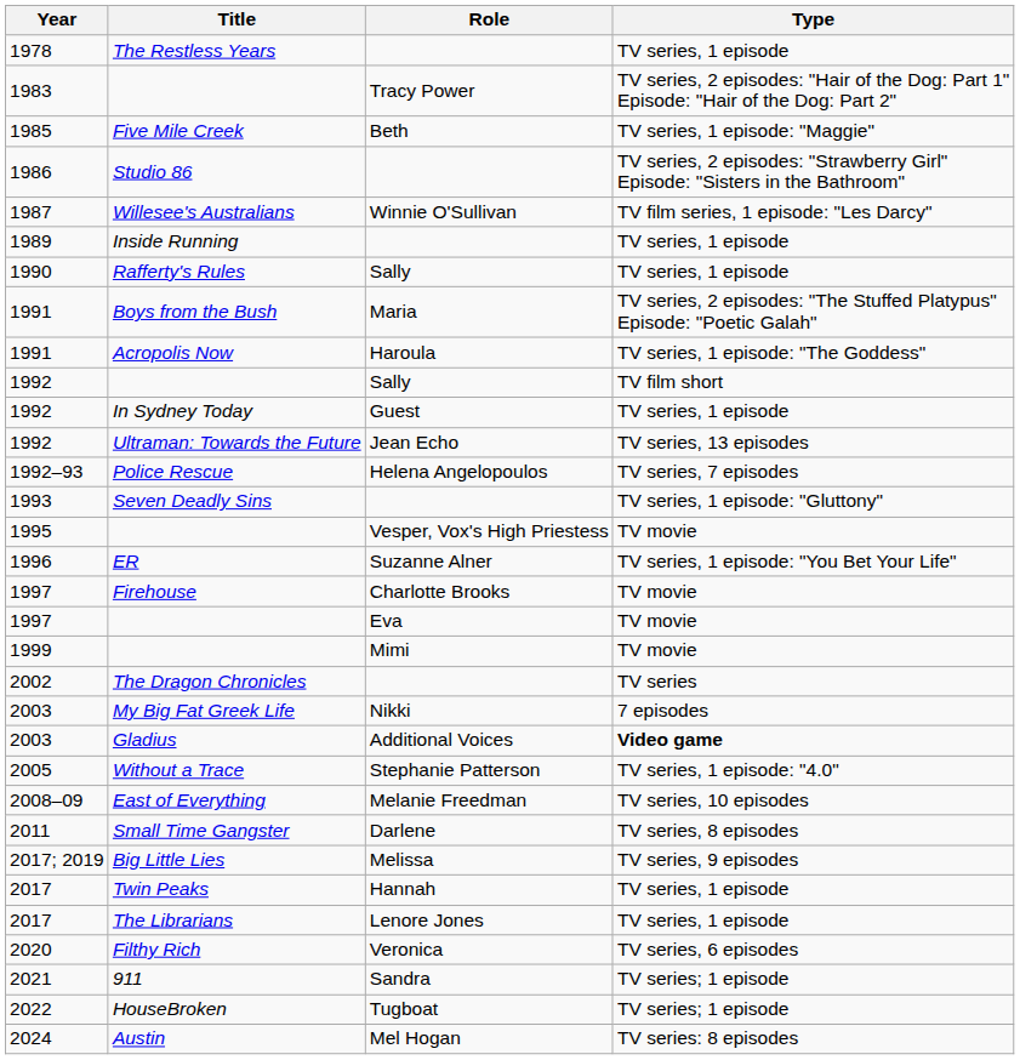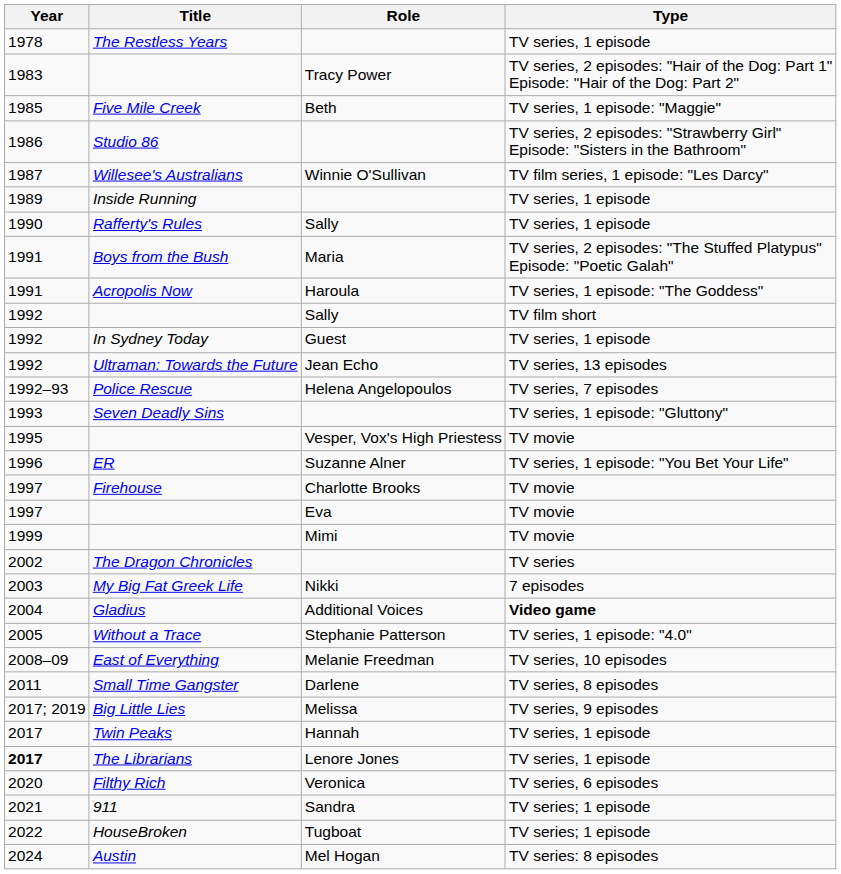 <table class="wikitable sortable">
 <tr>
 <th>Year</th>
 <th>Title</th>
 <th>Role</th>
 <th class="unsortable">Type</th>
 </tr>
 <tr>
 <td>1978</td>
 <td><em><a href='#'>The Restless Years</a></em></td>
 <td></td>
 <td>TV series, 1 episode</td>
 </tr>
 <tr>
 <td>1983</td>
 <td><em></em></td>
 <td>Tracy Power</td>
 <td>TV series, 2 episodes: "Hair of the Dog: Part 1"<br>Episode: "Hair of the Dog: Part 2"</td>
 </tr>
 <tr>
 <td>1985</td>
 <td><em><a href='#'>Five Mile Creek</a></em></td>
 <td>Beth</td>
 <td>TV series, 1 episode: "Maggie"</td>
 </tr>
 <tr>
 <td>1986</td>
 <td><em><a href='#'>Studio 86</a></em></td>
 <td></td>
 <td>TV series, 2 episodes: "Strawberry Girl"<br>Episode: "Sisters in the Bathroom"</td>
 </tr>
 <tr>
 <td>1987</td>
 <td><em><a href='#'>Willesee's Australians</a></em></td>
 <td>Winnie O'Sullivan</td>
 <td>TV film series, 1 episode: "Les Darcy"</td>
 </tr>
 <tr>
 <td>1989</td>
 <td><em>Inside Running</em></td>
 <td></td>
 <td>TV series, 1 episode</td>
 </tr>
 <tr>
 <td>1990</td>
 <td><em><a href='#'>Rafferty's Rules</a></em></td>
 <td>Sally</td>
 <td>TV series, 1 episode</td>
 </tr>
 <tr>
 <td>1991</td>
 <td><em><a href='#'>Boys from the Bush</a></em></td>
 <td>Maria</td>
 <td>TV series, 2 episodes: "The Stuffed Platypus"<br>Episode: "Poetic Galah"</td>
 </tr>
 <tr>
 <td>1991</td>
 <td><em><a href='#'>Acropolis Now</a></em></td>
 <td>Haroula</td>
 <td>TV series, 1 episode: "The Goddess"</td>
 </tr>
 <tr>
 <td>1992</td>
 <td><em></em></td>
 <td>Sally</td>
 <td>TV film short</td>
 </tr>
 <tr>
 <td>1992</td>
 <td><em>In Sydney Today</em></td>
 <td>Guest</td>
 <td>TV series, 1 episode</td>
 </tr>
 <tr>
 <td>1992</td>
 <td><em><a href='#'>Ultraman: Towards the Future</a></em></td>
 <td>Jean Echo</td>
 <td>TV series, 13 episodes</td>
 </tr>
 <tr>
 <td>1992–93</td>
 <td><em><a href='#'>Police Rescue</a></em></td>
 <td>Helena Angelopoulos</td>
 <td>TV series, 7 episodes</td>
 </tr>
 <tr>
 <td>1993</td>
 <td><em><a href='#'>Seven Deadly Sins</a></em></td>
 <td></td>
 <td>TV series, 1 episode: "Gluttony"</td>
 </tr>
 <tr>
 <td>1995</td>
 <td><em></em></td>
 <td>Vesper, Vox's High Priestess</td>
 <td>TV movie</td>
 </tr>
 <tr>
 <td>1996</td>
 <td><em><a href='#'>ER</a></em></td>
 <td>Suzanne Alner</td>
 <td>TV series, 1 episode: "You Bet Your Life"</td>
 </tr>
 <tr>
 <td>1997</td>
 <td><em><a href='#'>Firehouse</a></em></td>
 <td>Charlotte Brooks</td>
 <td>TV movie</td>
 </tr>
 <tr>
 <td>1997</td>
 <td><em></em></td>
 <td>Eva</td>
 <td>TV movie</td>
 </tr>
 <tr>
 <td>1999</td>
 <td><em></em></td>
 <td>Mimi</td>
 <td>TV movie</td>
 </tr>
 <tr>
 <td>2002</td>
 <td><em><a href='#'>The Dragon Chronicles</a></em></td>
 <td></td>
 <td>TV series</td>
 </tr>
 <tr>
 <td>2003</td>
 <td><em><a href='#'>My Big Fat Greek Life</a></em></td>
 <td>Nikki</td>
 <td>7 episodes</td>
 </tr>
 <tr>
-<td>2003</td>
+<td>2004</td>
 <td><em><a href='#'>Gladius</a></em></td>
 <td>Additional Voices</td>
 <td><strong>Video game</strong></td>
 </tr>
 <tr>
 <td>2005</td>
 <td><em><a href='#'>Without a Trace</a></em></td>
 <td>Stephanie Patterson</td>
 <td>TV series, 1 episode: "4.0"</td>
 </tr>
 <tr>
 <td>2008–09</td>
 <td><em><a href='#'>East of Everything</a></em></td>
 <td>Melanie Freedman</td>
 <td>TV series, 10 episodes</td>
 </tr>
 <tr>
 <td>2011</td>
 <td><em><a href='#'>Small Time Gangster</a></em></td>
 <td>Darlene</td>
 <td>TV series, 8 episodes</td>
 </tr>
 <tr>
 <td>2017; 2019</td>
 <td><em><a href='#'>Big Little Lies</a></em></td>
 <td>Melissa</td>
 <td>TV series, 9 episodes</td>
 </tr>
 <tr>
 <td>2017</td>
 <td><em><a href='#'>Twin Peaks</a></em></td>
 <td>Hannah</td>
 <td>TV series, 1 episode</td>
 </tr>
 <tr>
-<td>2017</td>
+<td><strong>2017</strong></td>
 <td><em><a href='#'>The Librarians</a></em></td>
 <td>Lenore Jones</td>
 <td>TV series, 1 episode</td>
 </tr>
 <tr>
 <td>2020</td>
 <td><em><a href='#'>Filthy Rich</a></em></td>
 <td>Veronica</td>
 <td>TV series, 6 episodes</td>
 </tr>
 <tr>
 <td>2021</td>
 <td><em>911</em></td>
 <td>Sandra</td>
 <td>TV series; 1 episode</td>
 </tr>
 <tr>
 <td>2022</td>
 <td><em>HouseBroken</em></td>
 <td>Tugboat</td>
 <td>TV series; 1 episode</td>
 </tr>
 <tr>
 <td>2024</td>
 <td><em><a href='#'>Austin</a></em></td>
 <td>Mel Hogan</td>
 <td>TV series: 8 episodes</td>
 </tr>
 </table>
